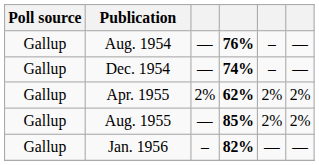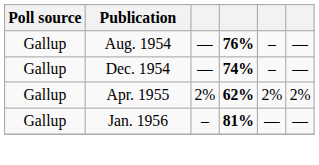 <table class="wikitable" style="font-size:90%;text-align:center;">
 <tr>
 <th>Poll source</th>
 <th style="width:90px;">Publication</th>
 <th></th>
 <th></th>
 <th></th>
 <th></th>
 </tr>
 <tr>
 <td>Gallup</td>
 <td>Aug. 1954</td>
 <td>—</td>
 <td><strong>76%</strong></td>
 <td>–</td>
 <td>—</td>
 </tr>
 <tr>
 <td>Gallup</td>
 <td>Dec. 1954</td>
 <td>—</td>
 <td><strong>74%</strong></td>
 <td>–</td>
 <td>—</td>
 </tr>
 <tr>
 <td>Gallup</td>
 <td>Apr. 1955</td>
 <td>2%</td>
 <td><strong>62%</strong></td>
 <td>2%</td>
 <td>2%</td>
 </tr>
 <tr>
 <td>Gallup</td>
-<td>Aug. 1955</td>
-<td>—</td>
-<td><strong>85%</strong></td>
-<td>2%</td>
-<td>2%</td>
-</tr>
-<tr>
-<td>Gallup</td>
 <td>Jan. 1956</td>
 <td>–</td>
-<td><strong>82%</strong></td>
+<td><strong>81%</strong></td>
 <td>—</td>
 <td>—</td>
 </tr>
 <tr>
 </tr>
 </table>
